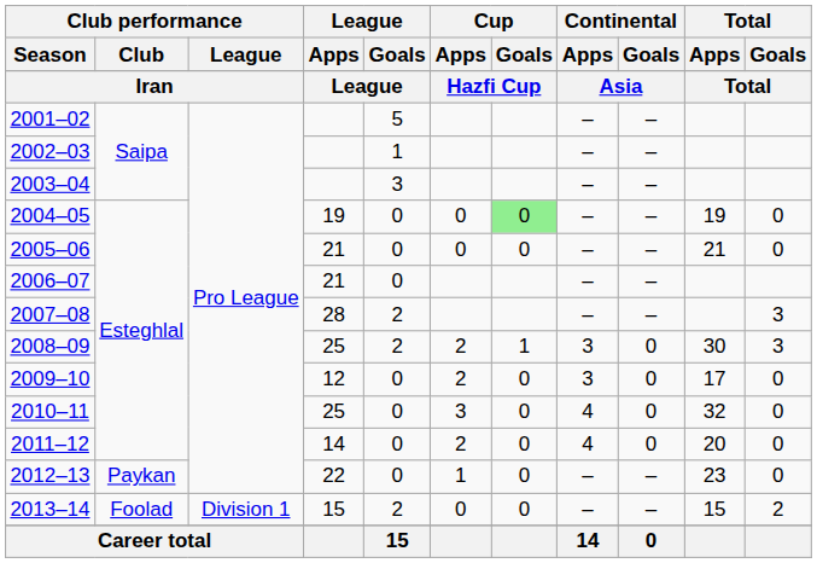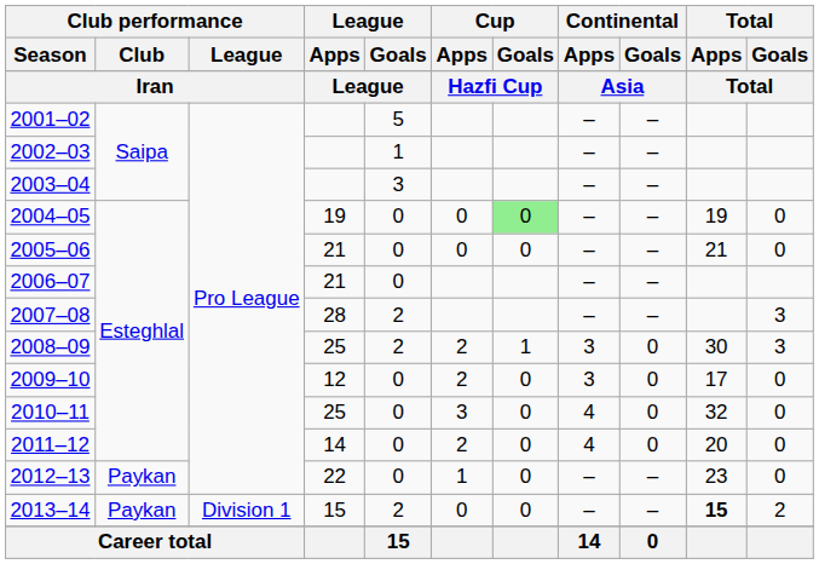 <table class="wikitable" style="text-align:center">
 <tr>
 <th colspan=3>Club performance</th>
 <th colspan=2>League</th>
 <th colspan=2>Cup</th>
 <th colspan=2>Continental</th>
 <th colspan=2>Total</th>
 </tr>
 <tr>
 <th>Season</th>
 <th>Club</th>
 <th>League</th>
 <th>Apps</th>
 <th>Goals</th>
 <th>Apps</th>
 <th>Goals</th>
 <th>Apps</th>
 <th>Goals</th>
 <th>Apps</th>
 <th>Goals</th>
 </tr>
 <tr>
 </tr>
 <tr>
 <th colspan=3>Iran</th>
 <th colspan=2>League</th>
 <th colspan=2><a href='#'>Hazfi Cup</a></th>
 <th colspan=2><a href='#'>Asia</a></th>
 <th colspan=2>Total</th>
 </tr>
 <tr>
 <td><a href='#'>2001–02</a></td>
 <td rowspan="3"><a href='#'>Saipa</a></td>
 <td rowspan="12"><a href='#'>Pro League</a></td>
 <td></td>
 <td>5</td>
 <td></td>
 <td></td>
 <td>–</td>
 <td>–</td>
 <td></td>
 <td></td>
 </tr>
 <tr>
 <td><a href='#'>2002–03</a></td>
 <td></td>
 <td>1</td>
 <td></td>
 <td></td>
 <td>–</td>
 <td>–</td>
 <td></td>
 <td></td>
 </tr>
 <tr>
 <td><a href='#'>2003–04</a></td>
 <td></td>
 <td>3</td>
 <td></td>
 <td></td>
 <td>–</td>
 <td>–</td>
 <td></td>
 <td></td>
 </tr>
 <tr>
 <td><a href='#'>2004–05</a></td>
 <td rowspan="8"><a href='#'>Esteghlal</a></td>
 <td>19</td>
 <td>0</td>
 <td>0</td>
 <td style="background: lightgreen;">0</td>
 <td>–</td>
 <td>–</td>
 <td>19</td>
 <td>0</td>
 </tr>
 <tr>
 <td><a href='#'>2005–06</a></td>
 <td>21</td>
 <td>0</td>
 <td>0</td>
 <td>0</td>
 <td>–</td>
 <td>–</td>
 <td>21</td>
 <td>0</td>
 </tr>
 <tr>
 <td><a href='#'>2006–07</a></td>
 <td>21</td>
 <td>0</td>
 <td></td>
 <td></td>
 <td>–</td>
 <td>–</td>
 <td></td>
 <td></td>
 </tr>
 <tr>
 <td><a href='#'>2007–08</a></td>
 <td>28</td>
 <td>2</td>
 <td></td>
 <td></td>
 <td>–</td>
 <td>–</td>
 <td></td>
 <td>3</td>
 </tr>
 <tr>
 <td><a href='#'>2008–09</a></td>
 <td>25</td>
 <td>2</td>
 <td>2</td>
 <td>1</td>
 <td>3</td>
 <td>0</td>
 <td>30</td>
 <td>3</td>
 </tr>
 <tr>
 <td><a href='#'>2009–10</a></td>
 <td>12</td>
 <td>0</td>
 <td>2</td>
 <td>0</td>
 <td>3</td>
 <td>0</td>
 <td>17</td>
 <td>0</td>
 </tr>
 <tr>
 <td><a href='#'>2010–11</a></td>
 <td>25</td>
 <td>0</td>
 <td>3</td>
 <td>0</td>
 <td>4</td>
 <td>0</td>
 <td>32</td>
 <td>0</td>
 </tr>
 <tr>
 <td><a href='#'>2011–12</a></td>
 <td>14</td>
 <td>0</td>
 <td>2</td>
 <td>0</td>
 <td>4</td>
 <td>0</td>
 <td>20</td>
 <td>0</td>
 </tr>
 <tr>
 <td><a href='#'>2012–13</a></td>
 <td><a href='#'>Paykan</a></td>
 <td>22</td>
 <td>0</td>
 <td>1</td>
 <td>0</td>
 <td>–</td>
 <td>–</td>
 <td>23</td>
 <td>0</td>
 </tr>
 <tr>
 <td><a href='#'>2013–14</a></td>
-<td><a href='#'>Foolad</a></td>
+<td><a href='#'>Paykan</a></td>
 <td><a href='#'>Division 1</a></td>
 <td>15</td>
 <td>2</td>
 <td>0</td>
 <td>0</td>
 <td>–</td>
 <td>–</td>
-<td>15</td>
+<td><strong>15</strong></td>
 <td>2</td>
 </tr>
 <tr>
 </tr>
 <tr>
 <th colspan=3>Career total</th>
 <th></th>
 <th>15</th>
 <th></th>
 <th></th>
 <th>14</th>
 <th>0</th>
 <th></th>
 <th></th>
 </tr>
 </table>
